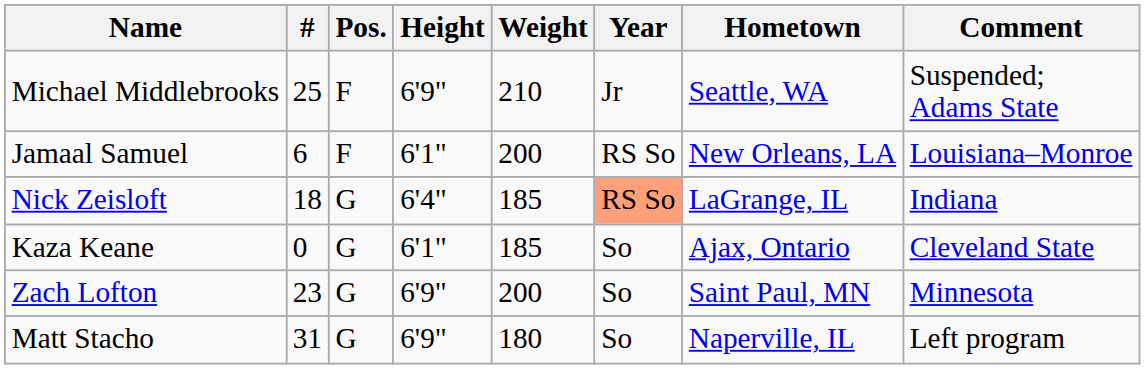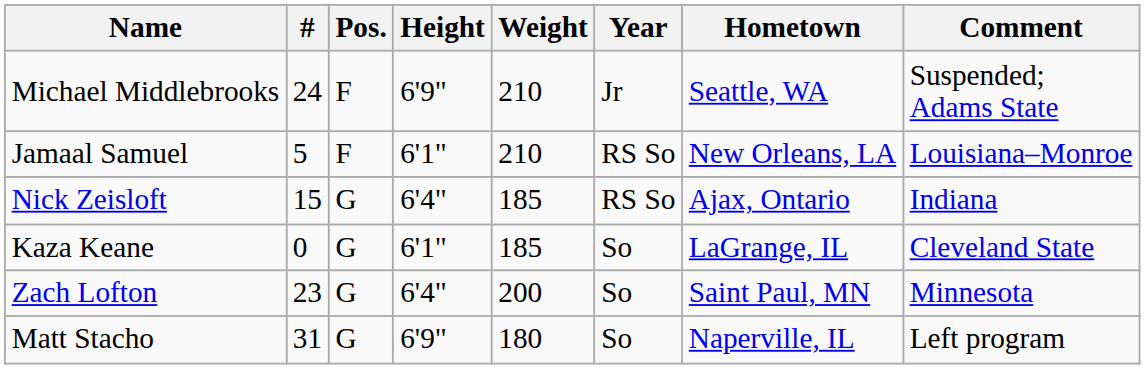 <table class="wikitable sortable" border="1">
 <tr>
 <th>Name</th>
 <th>#</th>
 <th>Pos.</th>
 <th>Height</th>
 <th>Weight</th>
 <th>Year</th>
 <th>Hometown</th>
 <th class="unsortable">Comment</th>
 </tr>
 <tr>
 <td>Michael Middlebrooks</td>
-<td>25</td>
+<td>24</td>
 <td>F</td>
 <td>6'9"</td>
 <td>210</td>
 <td>Jr</td>
 <td><a href='#'>Seattle, WA</a></td>
 <td>Suspended;<br><a href='#'>Adams State</a></td>
 </tr>
 <tr>
 <td>Jamaal Samuel</td>
-<td>6</td>
+<td>5</td>
 <td>F</td>
 <td>6'1"</td>
-<td>200</td>
+<td>210</td>
 <td>RS So</td>
 <td><a href='#'>New Orleans, LA</a></td>
 <td><a href='#'>Louisiana–Monroe</a></td>
 </tr>
 <tr>
 <td><a href='#'>Nick Zeisloft</a></td>
-<td>18</td>
+<td>15</td>
 <td>G</td>
 <td>6'4"</td>
 <td>185</td>
-<td style="background: lightsalmon;">RS So</td>
-<td><a href='#'>LaGrange, IL</a></td>
+<td>RS So</td>
+<td><a href='#'>Ajax, Ontario</a></td>
 <td><a href='#'>Indiana</a></td>
 </tr>
 <tr>
 <td>Kaza Keane</td>
 <td>0</td>
 <td>G</td>
 <td>6'1"</td>
 <td>185</td>
 <td>So</td>
-<td><a href='#'>Ajax, Ontario</a></td>
+<td><a href='#'>LaGrange, IL</a></td>
 <td><a href='#'>Cleveland State</a></td>
 </tr>
 <tr>
 <td><a href='#'>Zach Lofton</a></td>
 <td>23</td>
 <td>G</td>
-<td>6'9"</td>
+<td>6'4"</td>
 <td>200</td>
 <td>So</td>
 <td><a href='#'>Saint Paul, MN</a></td>
 <td><a href='#'>Minnesota</a></td>
 </tr>
 <tr>
 <td>Matt Stacho</td>
 <td>31</td>
 <td>G</td>
 <td>6'9"</td>
 <td>180</td>
 <td>So</td>
 <td><a href='#'>Naperville, IL</a></td>
 <td>Left program</td>
 </tr>
 </table>
